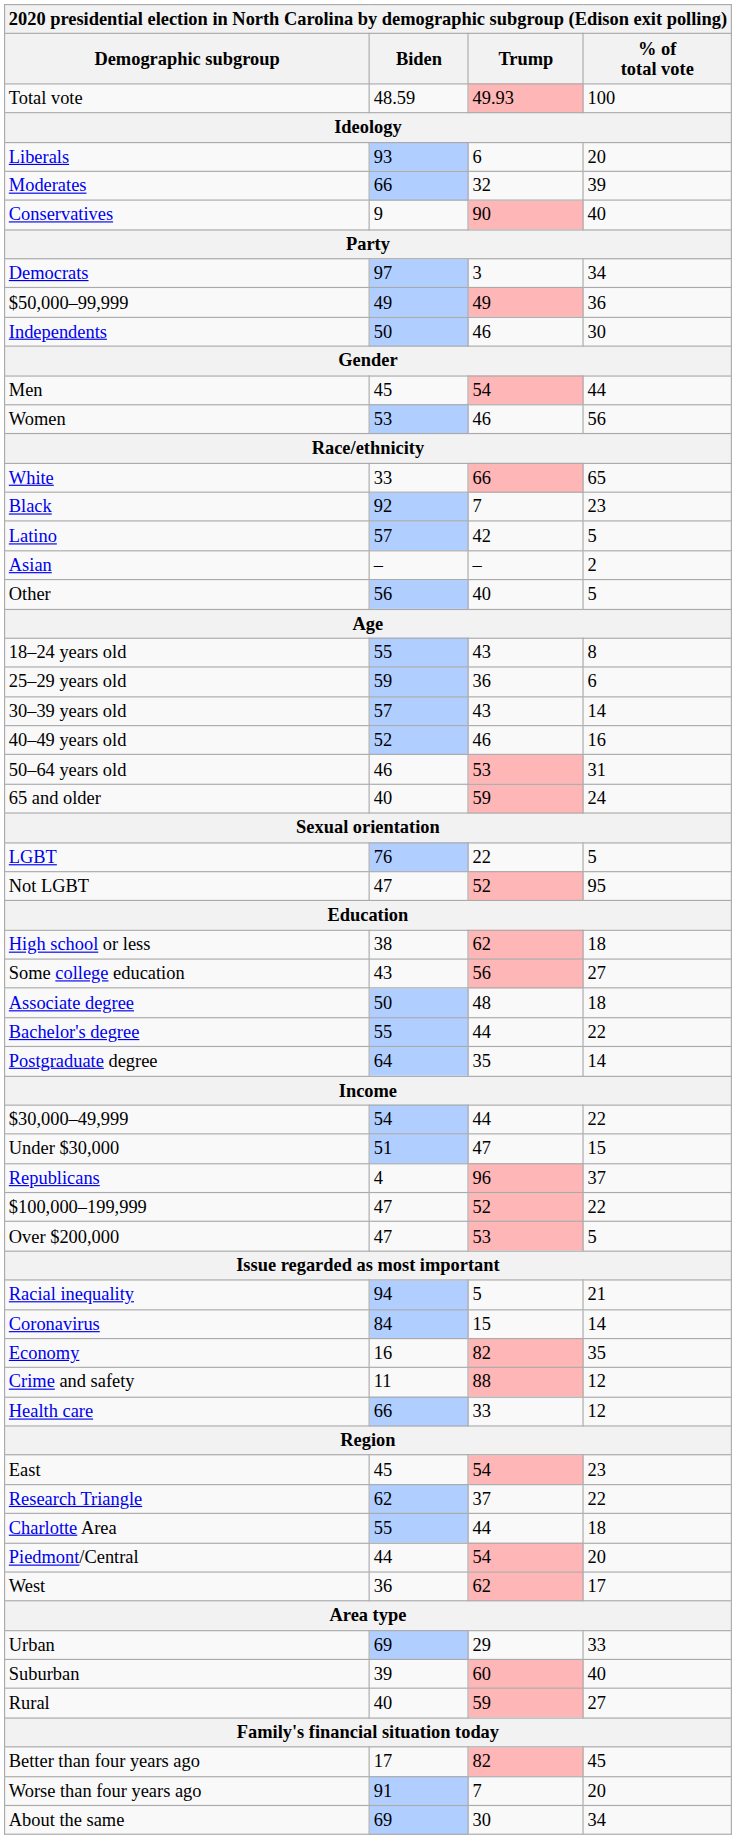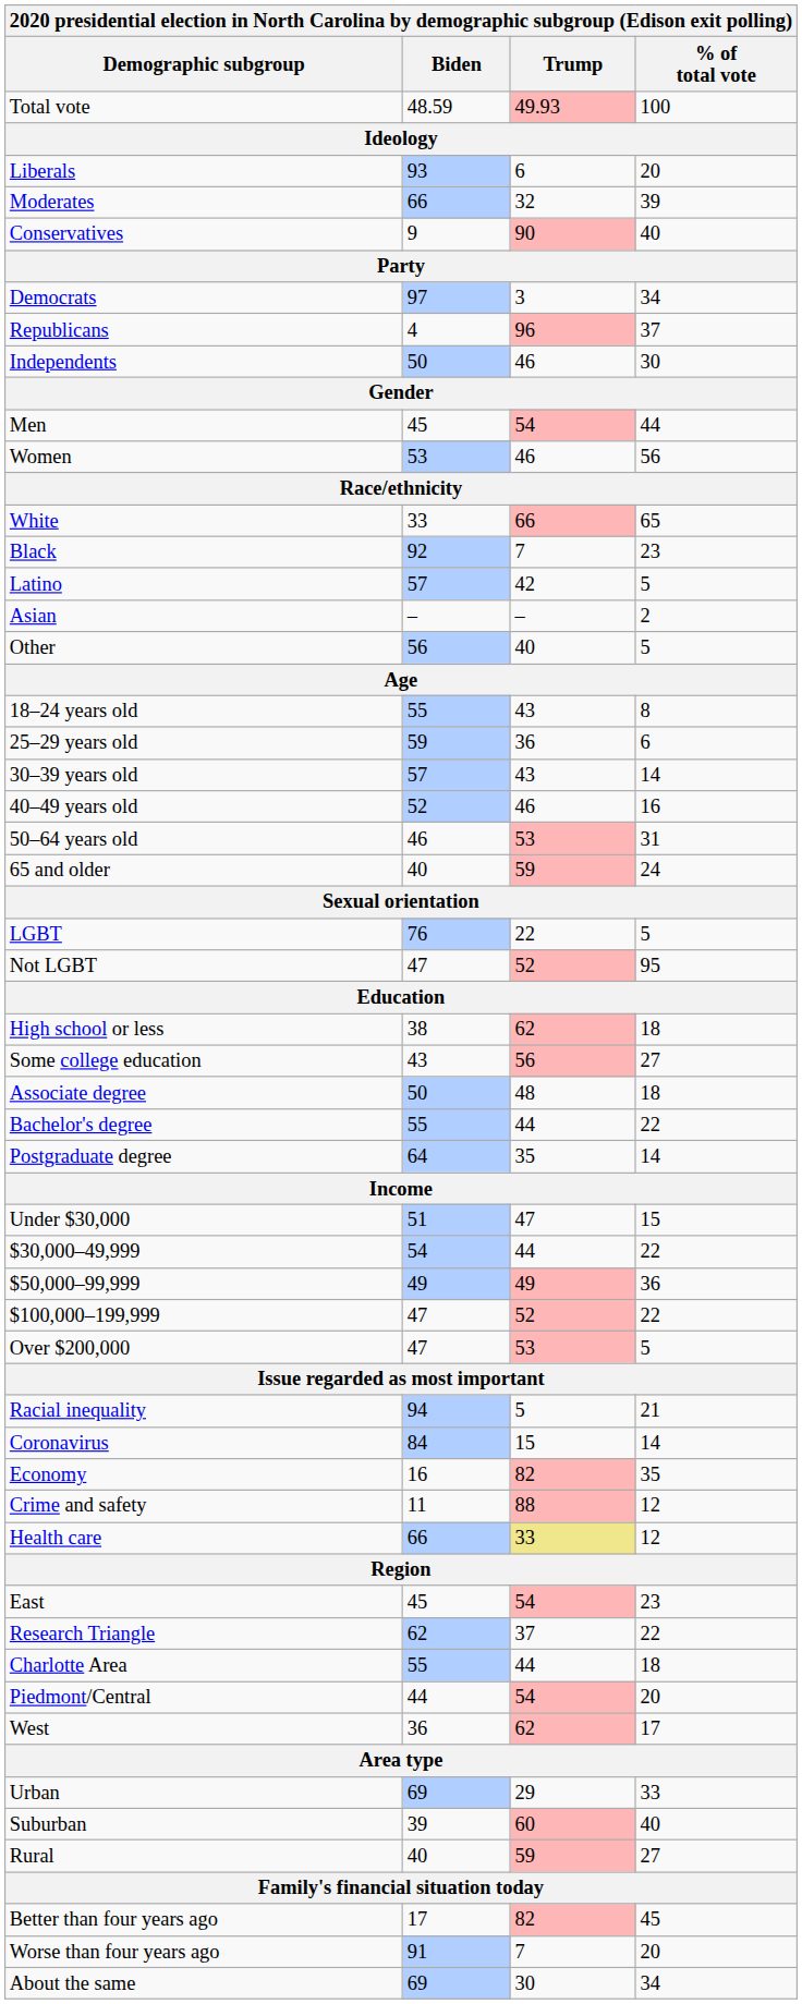 <table class="wikitable sortable">
 <tr>
 <th colspan="4">2020 presidential election in North Carolina by demographic subgroup (Edison exit polling)</th>
 </tr>
 <tr>
 <th>Demographic subgroup</th>
 <th>Biden</th>
 <th>Trump</th>
 <th>% of<br>total vote</th>
 </tr>
 <tr>
 <td>Total vote</td>
 <td>48.59</td>
 <td style="text-align:left; background:#ffb6b6;">49.93</td>
 <td>100</td>
 </tr>
 <tr>
 <th colspan="4">Ideology</th>
 </tr>
 <tr>
 <td><a href='#'>Liberals</a></td>
 <td style="text-align:left; background:#b0ceff;">93</td>
 <td>6</td>
 <td>20</td>
 </tr>
 <tr>
 <td><a href='#'>Moderates</a></td>
 <td style="text-align:left; background:#b0ceff;">66</td>
 <td>32</td>
 <td>39</td>
 </tr>
 <tr>
 <td><a href='#'>Conservatives</a></td>
 <td>9</td>
 <td style="text-align:left; background:#ffb6b6;">90</td>
 <td>40</td>
 </tr>
 <tr>
 <th colspan="4">Party</th>
 </tr>
 <tr>
 <td><a href='#'>Democrats</a></td>
 <td style="text-align:left; background:#b0ceff;">97</td>
 <td>3</td>
 <td>34</td>
 </tr>
 <tr>
-<td>$50,000–99,999</td>
-<td style="text-align:left; background:#b0ceff;">49</td>
-<td style="text-align:left; background:#ffb6b6;">49</td>
-<td>36</td>
+<td><a href='#'>Republicans</a></td>
+<td>4</td>
+<td style="text-align:left; background:#ffb6b6;">96</td>
+<td>37</td>
 </tr>
 <tr>
 <td><a href='#'>Independents</a></td>
 <td style="text-align:left; background:#b0ceff;">50</td>
 <td>46</td>
 <td>30</td>
 </tr>
 <tr>
 <th colspan="4">Gender</th>
 </tr>
 <tr>
 <td>Men</td>
 <td>45</td>
 <td style="text-align:left; background:#ffb6b6;">54</td>
 <td>44</td>
 </tr>
 <tr>
 <td>Women</td>
 <td style="text-align:left; background:#b0ceff;">53</td>
 <td>46</td>
 <td>56</td>
 </tr>
 <tr>
 <th colspan="4">Race/ethnicity</th>
 </tr>
 <tr>
 <td><a href='#'>White</a></td>
 <td>33</td>
 <td style="text-align:left; background:#ffb6b6;">66</td>
 <td>65</td>
 </tr>
 <tr>
 <td><a href='#'>Black</a></td>
 <td style="text-align:left; background:#b0ceff;">92</td>
 <td>7</td>
 <td>23</td>
 </tr>
 <tr>
 <td><a href='#'>Latino</a></td>
 <td style="text-align:left; background:#b0ceff;">57</td>
 <td>42</td>
 <td>5</td>
 </tr>
 <tr>
 <td><a href='#'>Asian</a></td>
 <td>–</td>
 <td>–</td>
 <td>2</td>
 </tr>
 <tr>
 <td>Other</td>
 <td style="text-align:left; background:#b0ceff;">56</td>
 <td>40</td>
 <td>5</td>
 </tr>
 <tr>
 <th colspan="4">Age</th>
 </tr>
 <tr>
 <td>18–24 years old</td>
 <td style="text-align:left; background:#b0ceff;">55</td>
 <td>43</td>
 <td>8</td>
 </tr>
 <tr>
 <td>25–29 years old</td>
 <td style="text-align:left; background:#b0ceff;">59</td>
 <td>36</td>
 <td>6</td>
 </tr>
 <tr>
 <td>30–39 years old</td>
 <td style="text-align:left; background:#b0ceff;">57</td>
 <td>43</td>
 <td>14</td>
 </tr>
 <tr>
 <td>40–49 years old</td>
 <td style="text-align:left; background:#b0ceff;">52</td>
 <td>46</td>
 <td>16</td>
 </tr>
 <tr>
 <td>50–64 years old</td>
 <td>46</td>
 <td style="text-align:left; background:#ffb6b6;">53</td>
 <td>31</td>
 </tr>
 <tr>
 <td>65 and older</td>
 <td>40</td>
 <td style="text-align:left; background:#ffb6b6;">59</td>
 <td>24</td>
 </tr>
 <tr>
 <th colspan="4">Sexual orientation</th>
 </tr>
 <tr>
 <td><a href='#'>LGBT</a></td>
 <td style="text-align:left; background:#b0ceff;">76</td>
 <td>22</td>
 <td>5</td>
 </tr>
 <tr>
 <td>Not LGBT</td>
 <td>47</td>
 <td style="text-align:left; background:#ffb6b6;">52</td>
 <td>95</td>
 </tr>
 <tr>
 <th colspan="4">Education</th>
 </tr>
 <tr>
 <td><a href='#'>High school</a> or less</td>
 <td>38</td>
 <td style="text-align:left; background:#ffb6b6;">62</td>
 <td>18</td>
 </tr>
 <tr>
 <td>Some <a href='#'>college</a> education</td>
 <td>43</td>
 <td style="text-align:left; background:#ffb6b6;">56</td>
 <td>27</td>
 </tr>
 <tr>
 <td><a href='#'>Associate degree</a></td>
 <td style="text-align:left; background:#b0ceff;">50</td>
 <td>48</td>
 <td>18</td>
 </tr>
 <tr>
 <td><a href='#'>Bachelor's degree</a></td>
 <td style="text-align:left; background:#b0ceff;">55</td>
 <td>44</td>
 <td>22</td>
 </tr>
 <tr>
 <td><a href='#'>Postgraduate</a> degree</td>
 <td style="text-align:left; background:#b0ceff;">64</td>
 <td>35</td>
 <td>14</td>
 </tr>
 <tr>
 <th colspan="4">Income</th>
 </tr>
 <tr>
+<td>Under $30,000</td>
+<td style="text-align:left; background:#b0ceff;">51</td>
+<td>47</td>
+<td>15</td>
+</tr>
+<tr>
 <td>$30,000–49,999</td>
 <td style="text-align:left; background:#b0ceff;">54</td>
 <td>44</td>
 <td>22</td>
 </tr>
 <tr>
-<td>Under $30,000</td>
-<td style="text-align:left; background:#b0ceff;">51</td>
-<td>47</td>
-<td>15</td>
-</tr>
-<tr>
-<td><a href='#'>Republicans</a></td>
-<td>4</td>
-<td style="text-align:left; background:#ffb6b6;">96</td>
-<td>37</td>
+<td>$50,000–99,999</td>
+<td style="text-align:left; background:#b0ceff;">49</td>
+<td style="text-align:left; background:#ffb6b6;">49</td>
+<td>36</td>
 </tr>
 <tr>
 <td>$100,000–199,999</td>
 <td>47</td>
 <td style="text-align:left; background:#ffb6b6;">52</td>
 <td>22</td>
 </tr>
 <tr>
 <td>Over $200,000</td>
 <td>47</td>
 <td style="text-align:left; background:#ffb6b6;">53</td>
 <td>5</td>
 </tr>
 <tr>
 <th colspan="4">Issue regarded as most important</th>
 </tr>
 <tr>
 <td><a href='#'>Racial inequality</a></td>
 <td style="text-align:left; background:#b0ceff;">94</td>
 <td>5</td>
 <td>21</td>
 </tr>
 <tr>
 <td><a href='#'>Coronavirus</a></td>
 <td style="text-align:left; background:#b0ceff;">84</td>
 <td>15</td>
 <td>14</td>
 </tr>
 <tr>
 <td><a href='#'>Economy</a></td>
 <td>16</td>
 <td style="text-align:left; background:#ffb6b6;">82</td>
 <td>35</td>
 </tr>
 <tr>
 <td><a href='#'>Crime</a> and safety</td>
 <td>11</td>
 <td style="text-align:left; background:#ffb6b6;">88</td>
 <td>12</td>
 </tr>
 <tr>
 <td><a href='#'>Health care</a></td>
 <td style="text-align:left; background:#b0ceff;">66</td>
-<td>33</td>
+<td style="background: khaki;">33</td>
 <td>12</td>
 </tr>
 <tr>
 <th colspan="4">Region</th>
 </tr>
 <tr>
 <td>East</td>
 <td>45</td>
 <td style="text-align:left; background:#ffb6b6;">54</td>
 <td>23</td>
 </tr>
 <tr>
 <td><a href='#'>Research Triangle</a></td>
 <td style="text-align:left; background:#b0ceff;">62</td>
 <td>37</td>
 <td>22</td>
 </tr>
 <tr>
 <td><a href='#'>Charlotte</a> Area</td>
 <td style="text-align:left; background:#b0ceff;">55</td>
 <td>44</td>
 <td>18</td>
 </tr>
 <tr>
 <td><a href='#'>Piedmont</a>/Central</td>
 <td>44</td>
 <td style="text-align:left; background:#ffb6b6;">54</td>
 <td>20</td>
 </tr>
 <tr>
 <td>West</td>
 <td>36</td>
 <td style="text-align:left; background:#ffb6b6;">62</td>
 <td>17</td>
 </tr>
 <tr>
 <th colspan="4">Area type</th>
 </tr>
 <tr>
 <td>Urban</td>
 <td style="text-align:left; background:#b0ceff;">69</td>
 <td>29</td>
 <td>33</td>
 </tr>
 <tr>
 <td>Suburban</td>
 <td>39</td>
 <td style="text-align:left; background:#ffb6b6;">60</td>
 <td>40</td>
 </tr>
 <tr>
 <td>Rural</td>
 <td>40</td>
 <td style="text-align:left; background:#ffb6b6;">59</td>
 <td>27</td>
 </tr>
 <tr>
 <th colspan="4">Family's financial situation today</th>
 </tr>
 <tr>
 <td>Better than four years ago</td>
 <td>17</td>
 <td style="text-align:left; background:#ffb6b6;">82</td>
 <td>45</td>
 </tr>
 <tr>
 <td>Worse than four years ago</td>
 <td style="text-align:left; background:#b0ceff;">91</td>
 <td>7</td>
 <td>20</td>
 </tr>
 <tr>
 <td>About the same</td>
 <td style="text-align:left; background:#b0ceff;">69</td>
 <td>30</td>
 <td>34</td>
 </tr>
 </table>
